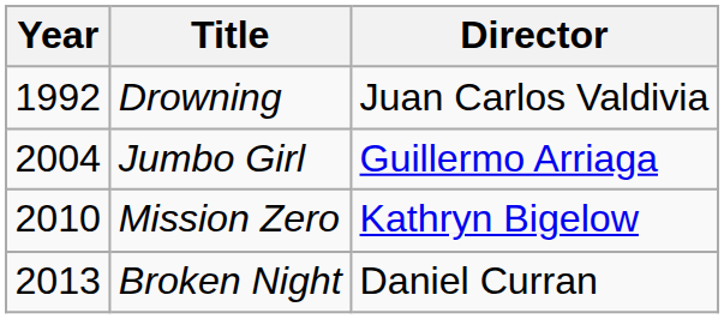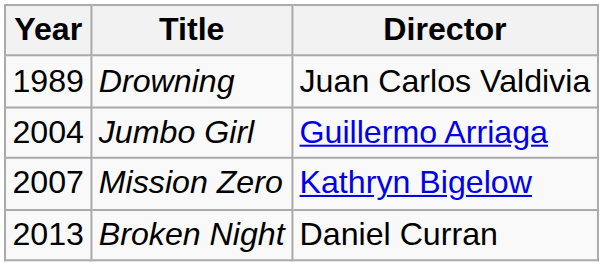 <table class="wikitable">
 <tr>
 <th>Year</th>
 <th>Title</th>
 <th>Director</th>
 </tr>
 <tr>
-<td>1992</td>
+<td>1989</td>
 <td><em>Drowning</em></td>
 <td>Juan Carlos Valdivia</td>
 </tr>
 <tr>
 <td>2004</td>
 <td><em>Jumbo Girl</em></td>
 <td><a href='#'>Guillermo Arriaga</a></td>
 </tr>
 <tr>
-<td>2010</td>
+<td>2007</td>
 <td><em>Mission Zero</em></td>
 <td><a href='#'>Kathryn Bigelow</a></td>
 </tr>
 <tr>
 <td>2013</td>
 <td><em>Broken Night</em></td>
 <td>Daniel Curran</td>
 </tr>
 </table>
